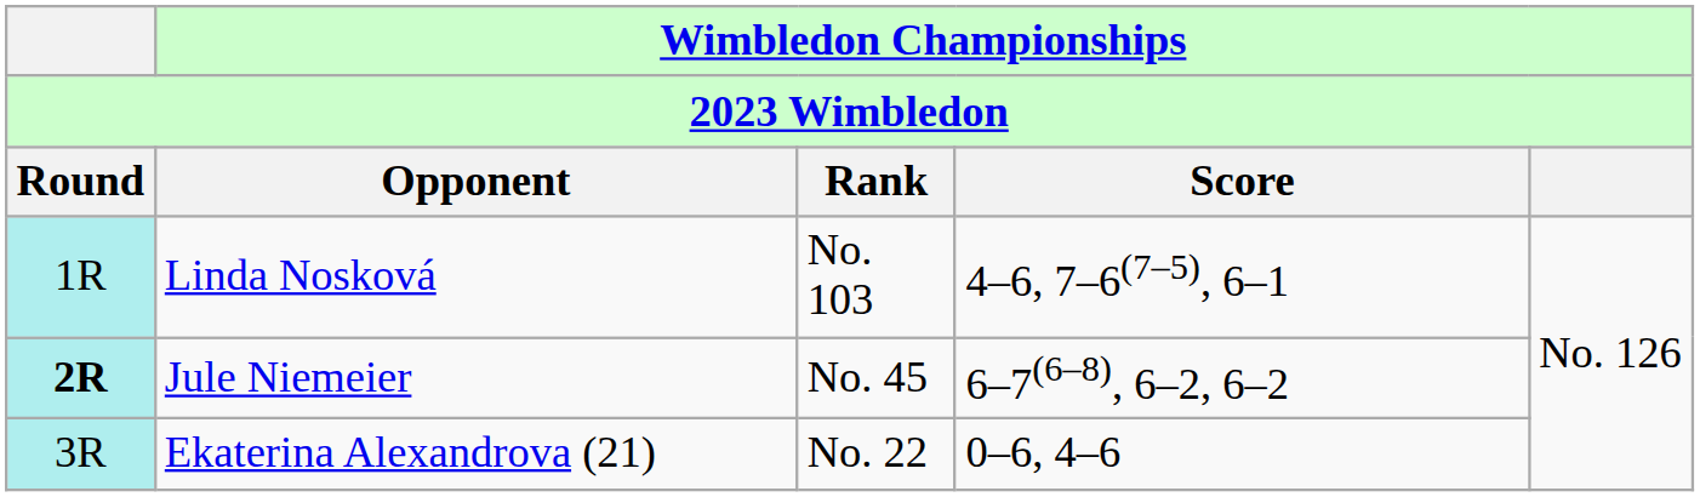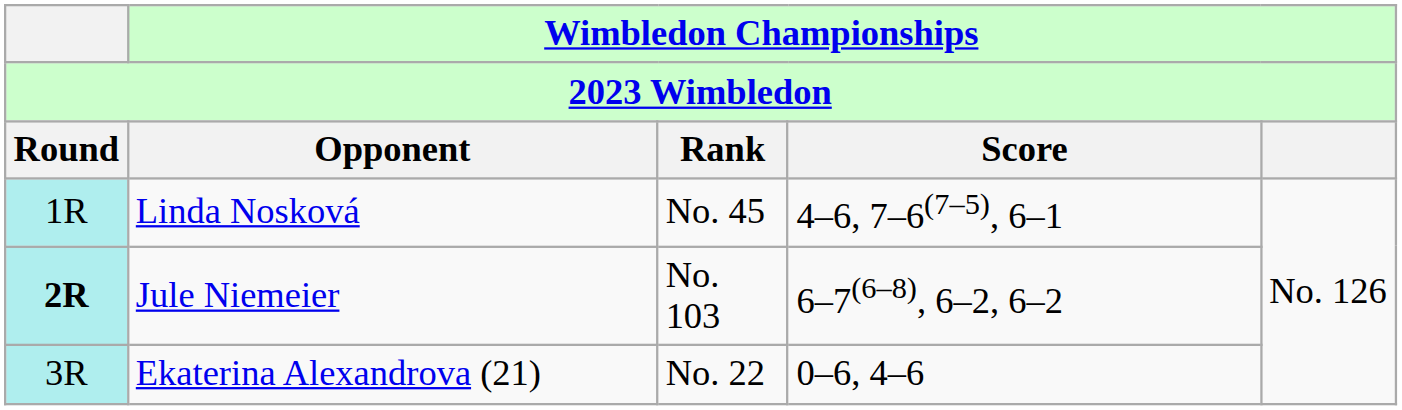 <table class="wikitable collapsible collapsed">
 <tr>
 <th></th>
 <th colspan=4 style="background:#cfc;"><a href='#'>Wimbledon Championships</a></th>
 </tr>
 <tr>
 <th colspan=5 style="background:#cfc;"><a href='#'>2023 Wimbledon</a></th>
 </tr>
 <tr>
 <th>Round</th>
 <th width=225>Opponent</th>
 <th width=50>Rank</th>
 <th width=200>Score</th>
 <th></th>
 </tr>
 <tr>
 <td style="text-align:center; background:#afeeee;">1R</td>
 <td> <a href='#'>Linda Nosková</a></td>
-<td>No. 103</td>
+<td>No. 45</td>
 <td>4–6, 7–6<sup>(7–5)</sup>, 6–1</td>
 <td rowspan=3>No. 126</td>
 </tr>
 <tr>
 <td style="text-align:center; background:#afeeee;"><strong>2R</strong></td>
 <td> <a href='#'>Jule Niemeier</a></td>
-<td>No. 45</td>
+<td>No. 103</td>
 <td>6–7<sup>(6–8)</sup>, 6–2, 6–2</td>
 </tr>
 <tr>
 <td style="text-align:center; background:#afeeee;">3R</td>
 <td> <a href='#'>Ekaterina Alexandrova</a> (21)</td>
 <td>No. 22</td>
 <td>0–6, 4–6</td>
 </tr>
 </table>
